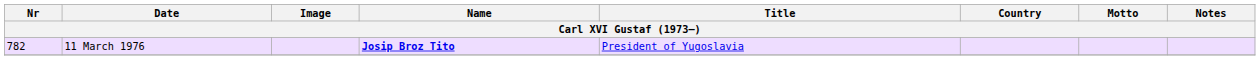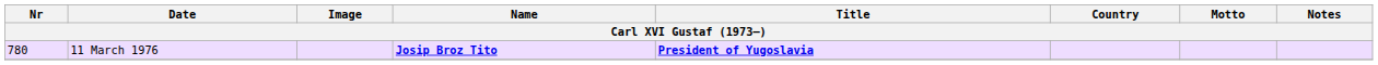 <table class="wikitable" width=100%>
 <tr>
 <th>Nr</th>
 <th>Date</th>
 <th>Image</th>
 <th>Name</th>
 <th>Title</th>
 <th>Country</th>
 <th>Motto</th>
 <th>Notes</th>
 </tr>
 <tr>
 <th colspan=8>Carl XVI Gustaf (1973–)</th>
 </tr>
 <tr bgcolor="#EEDDFF">
-<td>782</td>
+<td>780</td>
 <td>11 March 1976</td>
 <td></td>
 <td><strong><a href='#'>Josip Broz Tito</a></strong></td>
-<td><a href='#'>President of Yugoslavia</a></td>
+<td><strong><a href='#'>President of Yugoslavia</a></strong></td>
 <td></td>
 <td></td>
 <td></td>
 </tr>
 <tr>
 </tr>
 </table>
